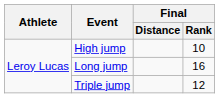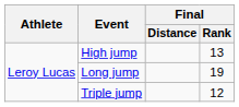 <table class=wikitable style=font-size:90%>
 <tr>
 <th rowspan=2>Athlete</th>
 <th rowspan=2>Event</th>
 <th colspan=2>Final</th>
 </tr>
 <tr style=font-size:95%>
 <th>Distance</th>
 <th>Rank</th>
 </tr>
 <tr align=center>
 <td rowspan=3 align=left><a href='#'>Leroy Lucas</a></td>
 <td align=left><a href='#'>High jump</a></td>
 <td></td>
-<td>10</td>
+<td>13</td>
 </tr>
 <tr align=center>
 <td align=left><a href='#'>Long jump</a></td>
 <td></td>
-<td>16</td>
+<td>19</td>
 </tr>
 <tr align=center>
 <td align=left><a href='#'>Triple jump</a></td>
 <td></td>
 <td>12</td>
 </tr>
 </table>
